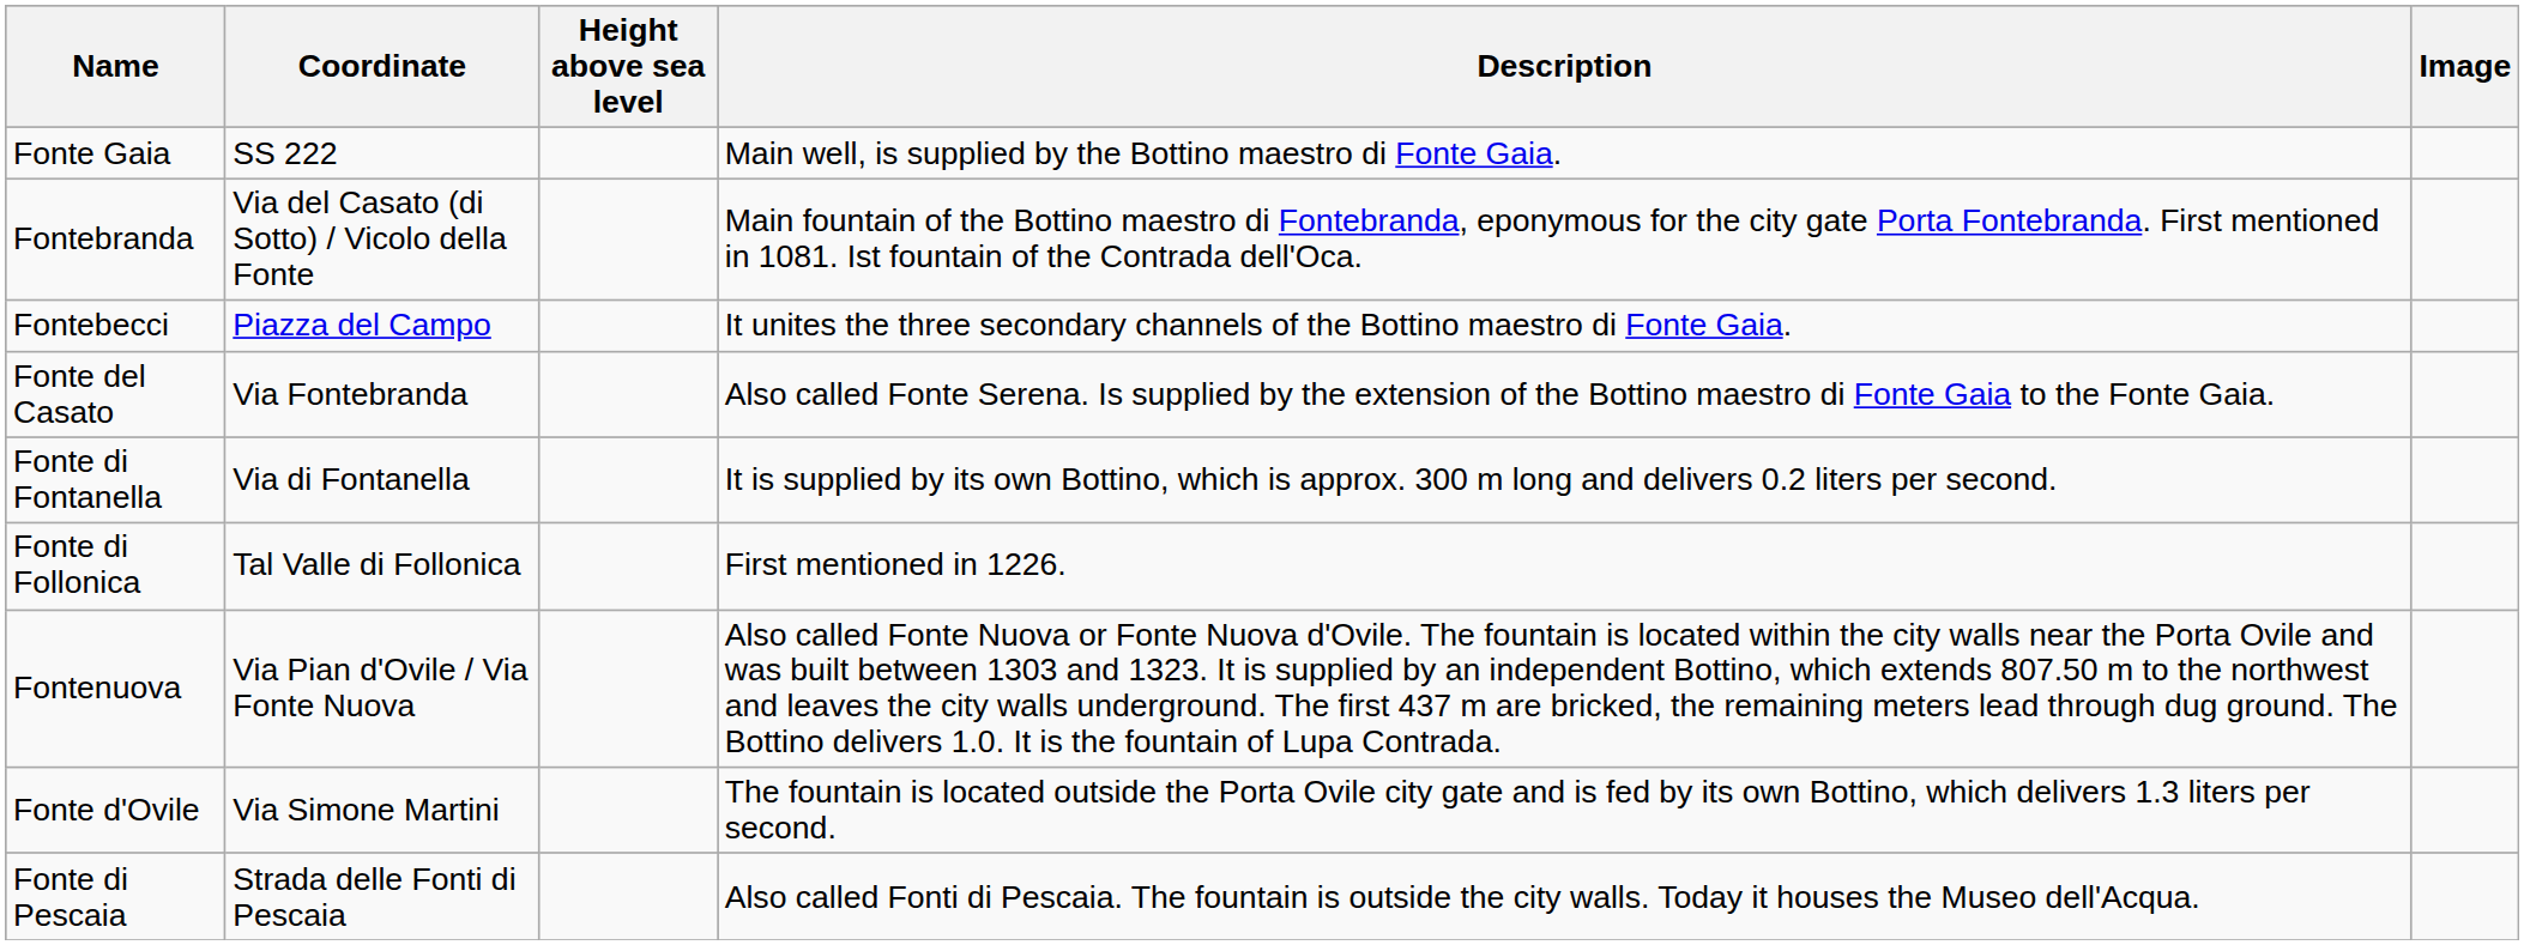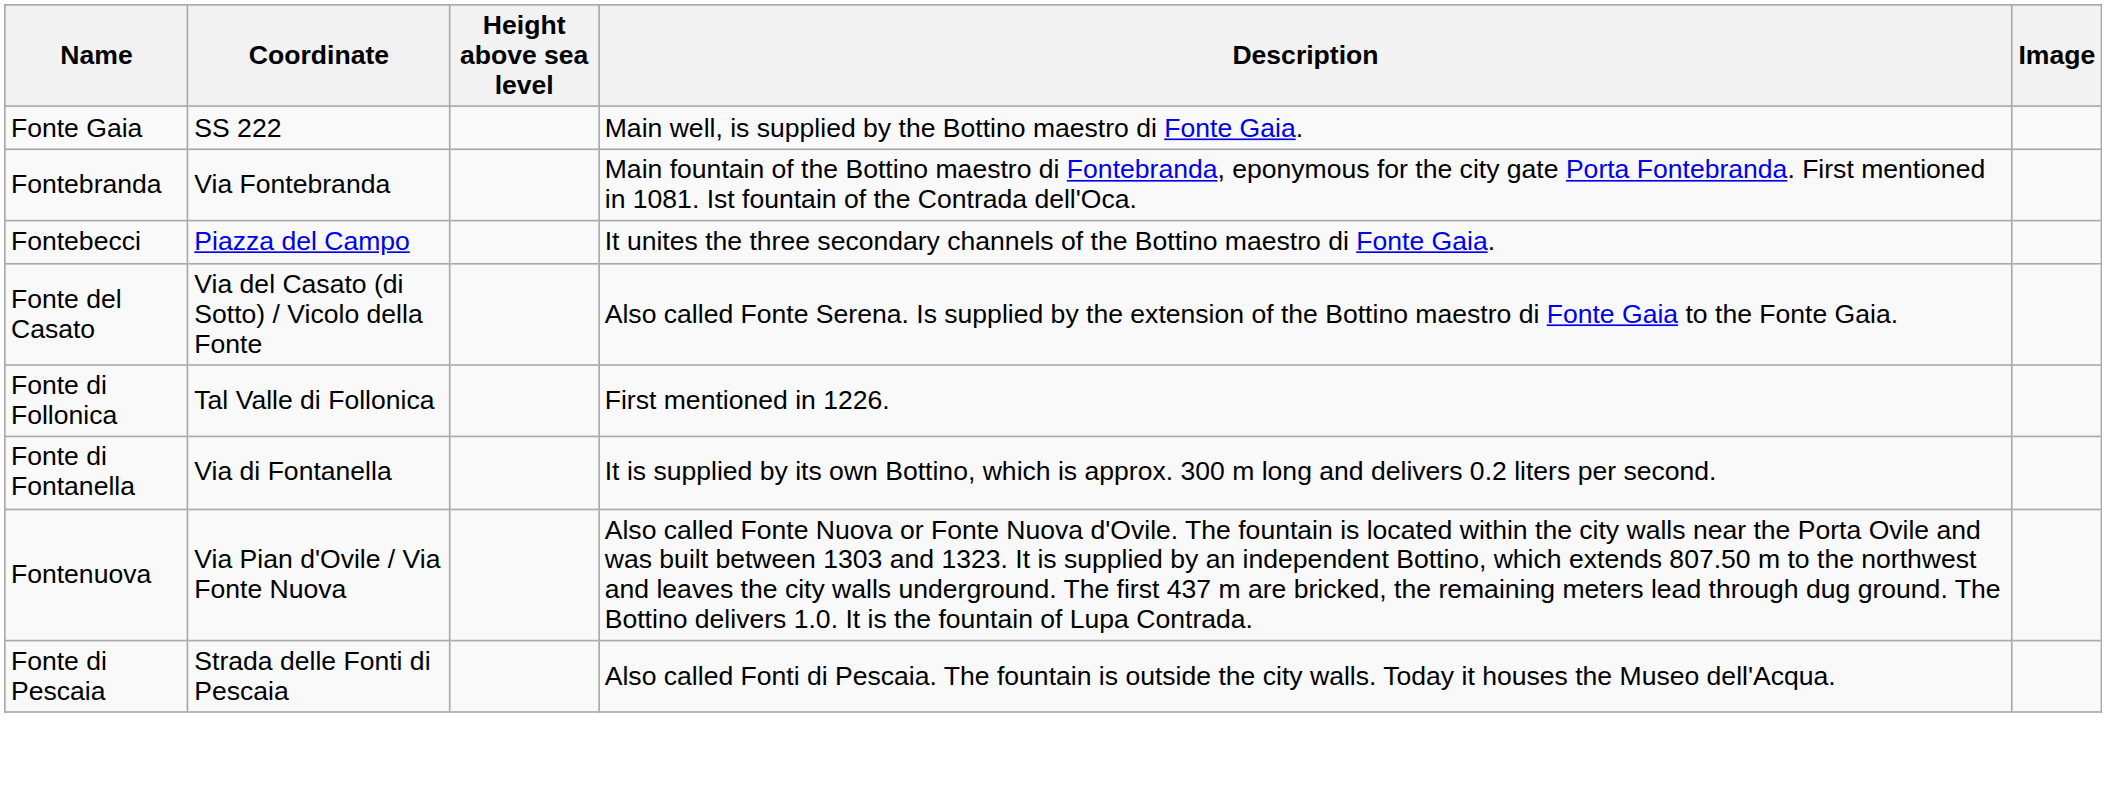 <table class="wikitable sortable" style="width:100%">
 <tr class="hintergrundfarbe6">
 <th>Name</th>
 <th>Coordinate</th>
 <th>Height above sea level</th>
 <th class="unsortable">Description</th>
 <th class="unsortable">Image</th>
 </tr>
 <tr>
 <td>Fonte Gaia</td>
 <td>SS 222<br></td>
 <td></td>
 <td>Main well, is supplied by the Bottino maestro di <a href='#'>Fonte Gaia</a>.</td>
 <td></td>
 </tr>
 <tr>
 <td>Fontebranda</td>
-<td>Via del Casato (di Sotto) / Vicolo della Fonte<br></td>
+<td>Via Fontebranda<br></td>
 <td></td>
 <td>Main fountain of the Bottino maestro di <a href='#'>Fontebranda</a>, eponymous for the city gate <a href='#'>Porta Fontebranda</a>. First mentioned in 1081. Ist fountain of the Contrada dell'Oca.</td>
 <td></td>
 </tr>
 <tr>
 <td>Fontebecci</td>
 <td><a href='#'>Piazza del Campo</a><br></td>
 <td></td>
 <td>It unites the three secondary channels of the Bottino maestro di <a href='#'>Fonte Gaia</a>.</td>
 <td></td>
 </tr>
 <tr>
 <td>Fonte del Casato</td>
-<td>Via Fontebranda<br></td>
+<td>Via del Casato (di Sotto) / Vicolo della Fonte<br></td>
 <td></td>
 <td>Also called Fonte Serena. Is supplied by the extension of the Bottino maestro di <a href='#'>Fonte Gaia</a> to the Fonte Gaia.</td>
+<td></td>
+</tr>
+<tr>
+<td>Fonte di Follonica</td>
+<td>Tal Valle di Follonica<br></td>
+<td></td>
+<td>First mentioned in 1226.</td>
 <td></td>
 </tr>
 <tr>
 <td>Fonte di Fontanella</td>
 <td>Via di Fontanella<br></td>
 <td></td>
 <td>It is supplied by its own Bottino, which is approx. 300 m long and delivers 0.2 liters per second.</td>
 <td></td>
 </tr>
 <tr>
-<td>Fonte di Follonica</td>
-<td>Tal Valle di Follonica<br></td>
-<td></td>
-<td>First mentioned in 1226.</td>
-<td></td>
-</tr>
-<tr>
 <td>Fontenuova</td>
 <td>Via Pian d'Ovile / Via Fonte Nuova<br></td>
 <td></td>
 <td>Also called Fonte Nuova or Fonte Nuova d'Ovile. The fountain is located within the city walls near the Porta Ovile and was built between 1303 and 1323. It is supplied by an independent Bottino, which extends 807.50 m to the northwest and leaves the city walls underground. The first 437 m are bricked, the remaining meters lead through dug ground. The Bottino delivers 1.0. It is the fountain of Lupa Contrada.</td>
-<td></td>
-</tr>
-<tr>
-<td>Fonte d'Ovile</td>
-<td>Via Simone Martini<br></td>
-<td></td>
-<td>The fountain is located outside the Porta Ovile city gate and is fed by its own Bottino, which delivers 1.3 liters per second.</td>
 <td></td>
 </tr>
 <tr>
 <td>Fonte di Pescaia</td>
 <td>Strada delle Fonti di Pescaia<br></td>
 <td></td>
 <td>Also called Fonti di Pescaia. The fountain is outside the city walls. Today it houses the Museo dell'Acqua.</td>
 <td></td>
 </tr>
 </table>
